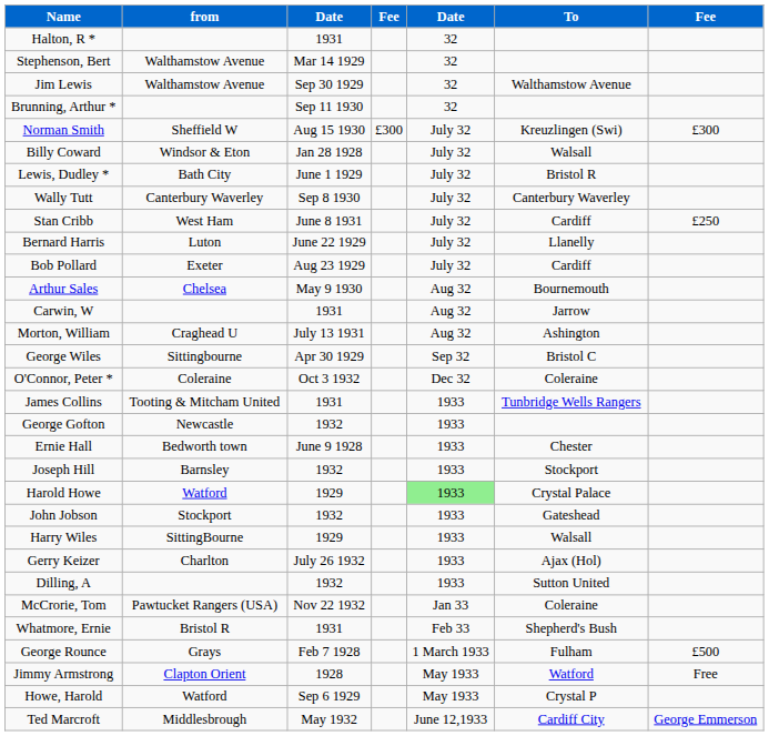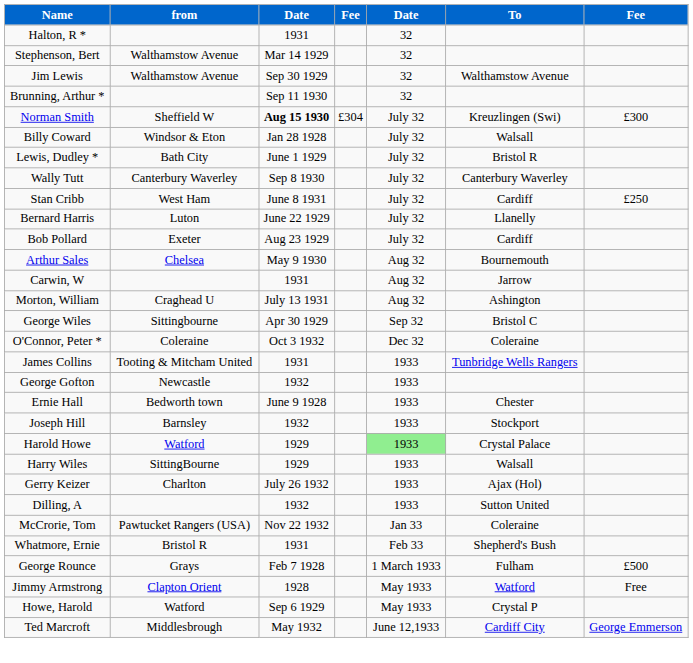 <table class="wikitable" style="text-align:center; font-size:90%; width:90%;">
 <tr>
 <th style="background:#0066CC; color:#FFFFFF; text-align:center;"><strong>Name</strong></th>
 <th style="background:#0066CC; color:#FFFFFF; text-align:center;">from</th>
 <th style="background:#0066CC; color:#FFFFFF; text-align:center;"><strong>Date</strong></th>
 <th style="background:#0066CC; color:#FFFFFF; text-align:center;"><strong>Fee</strong></th>
 <th style="background:#0066CC; color:#FFFFFF; text-align:center;"><strong>Date</strong></th>
 <th style="background:#0066CC; color:#FFFFFF; text-align:center;"><strong>To</strong></th>
 <th style="background:#0066CC; color:#FFFFFF; text-align:center;"><strong>Fee</strong></th>
 </tr>
 <tr>
 <td>Halton, R *</td>
 <td></td>
 <td>1931</td>
 <td></td>
 <td>32</td>
 <td></td>
 <td></td>
 </tr>
 <tr>
 <td>Stephenson, Bert</td>
 <td>Walthamstow Avenue</td>
 <td>Mar 14 1929</td>
 <td></td>
 <td>32</td>
 <td></td>
 <td></td>
 </tr>
 <tr>
 <td>Jim Lewis</td>
 <td>Walthamstow Avenue</td>
 <td>Sep 30 1929</td>
 <td></td>
 <td>32</td>
 <td>Walthamstow Avenue</td>
 <td></td>
 </tr>
 <tr>
 <td>Brunning, Arthur *</td>
 <td></td>
 <td>Sep 11 1930</td>
 <td></td>
 <td>32</td>
 <td></td>
 <td></td>
 </tr>
 <tr>
 <td><a href='#'>Norman Smith</a></td>
 <td>Sheffield W</td>
-<td>Aug 15 1930</td>
-<td>£300</td>
+<td><strong>Aug 15 1930</strong></td>
+<td>£304</td>
 <td>July 32</td>
 <td>Kreuzlingen (Swi)</td>
 <td>£300</td>
 </tr>
 <tr>
 <td>Billy Coward</td>
 <td>Windsor & Eton</td>
 <td>Jan 28 1928</td>
 <td></td>
 <td>July 32</td>
 <td>Walsall</td>
 <td></td>
 </tr>
 <tr>
 <td>Lewis, Dudley *</td>
 <td>Bath City</td>
 <td>June 1 1929</td>
 <td></td>
 <td>July 32</td>
 <td>Bristol R</td>
 <td></td>
 </tr>
 <tr>
 <td>Wally Tutt</td>
 <td>Canterbury Waverley</td>
 <td>Sep 8 1930</td>
 <td></td>
 <td>July 32</td>
 <td>Canterbury Waverley</td>
 <td></td>
 </tr>
 <tr>
 <td>Stan Cribb</td>
 <td>West Ham</td>
 <td>June 8 1931</td>
 <td></td>
 <td>July 32</td>
 <td>Cardiff</td>
 <td>£250</td>
 </tr>
 <tr>
 <td>Bernard Harris</td>
 <td>Luton</td>
 <td>June 22 1929</td>
 <td></td>
 <td>July 32</td>
 <td>Llanelly</td>
 <td></td>
 </tr>
 <tr>
 <td>Bob Pollard</td>
 <td>Exeter</td>
 <td>Aug 23 1929</td>
 <td></td>
 <td>July 32</td>
 <td>Cardiff</td>
 <td></td>
 </tr>
 <tr>
 <td><a href='#'>Arthur Sales</a></td>
 <td><a href='#'>Chelsea</a></td>
 <td>May 9 1930</td>
 <td></td>
 <td>Aug 32</td>
 <td>Bournemouth</td>
 <td></td>
 </tr>
 <tr>
 <td>Carwin, W</td>
 <td></td>
 <td>1931</td>
 <td></td>
 <td>Aug 32</td>
 <td>Jarrow</td>
 <td></td>
 </tr>
 <tr>
 <td>Morton, William</td>
 <td>Craghead U</td>
 <td>July 13 1931</td>
 <td></td>
 <td>Aug 32</td>
 <td>Ashington</td>
 <td></td>
 </tr>
 <tr>
 <td>George Wiles</td>
 <td>Sittingbourne</td>
 <td>Apr 30 1929</td>
 <td></td>
 <td>Sep 32</td>
 <td>Bristol C</td>
 <td></td>
 </tr>
 <tr>
 <td>O'Connor, Peter *</td>
 <td>Coleraine</td>
 <td>Oct 3 1932</td>
 <td></td>
 <td>Dec 32</td>
 <td>Coleraine</td>
 <td></td>
 </tr>
 <tr>
 <td>James Collins</td>
 <td>Tooting & Mitcham United</td>
 <td>1931</td>
 <td></td>
 <td>1933</td>
 <td><a href='#'>Tunbridge Wells Rangers</a></td>
 <td></td>
 </tr>
 <tr>
 <td>George Gofton</td>
 <td>Newcastle</td>
 <td>1932</td>
 <td></td>
 <td>1933</td>
 <td></td>
 <td></td>
 </tr>
 <tr>
 <td>Ernie Hall</td>
 <td>Bedworth town</td>
 <td>June 9 1928</td>
 <td></td>
 <td>1933</td>
 <td>Chester</td>
 <td></td>
 </tr>
 <tr>
 <td>Joseph Hill</td>
 <td>Barnsley</td>
 <td>1932</td>
 <td></td>
 <td>1933</td>
 <td>Stockport</td>
 <td></td>
 </tr>
 <tr>
 <td>Harold Howe</td>
 <td><a href='#'>Watford</a></td>
 <td>1929</td>
 <td></td>
 <td style="background: lightgreen;">1933</td>
 <td>Crystal Palace</td>
 <td></td>
 </tr>
 <tr>
-<td>John Jobson</td>
-<td>Stockport</td>
-<td>1932</td>
-<td></td>
-<td>1933</td>
-<td>Gateshead</td>
-<td></td>
-</tr>
-<tr>
 <td>Harry Wiles</td>
 <td>SittingBourne</td>
 <td>1929</td>
 <td></td>
 <td>1933</td>
 <td>Walsall</td>
 <td></td>
 </tr>
 <tr>
 <td>Gerry Keizer</td>
 <td>Charlton</td>
 <td>July 26 1932</td>
 <td></td>
 <td>1933</td>
 <td>Ajax (Hol)</td>
 <td></td>
 </tr>
 <tr>
 <td>Dilling, A</td>
 <td></td>
 <td>1932</td>
 <td></td>
 <td>1933</td>
 <td>Sutton United</td>
 <td></td>
 </tr>
 <tr>
 <td>McCrorie, Tom</td>
 <td>Pawtucket Rangers (USA)</td>
 <td>Nov 22 1932</td>
 <td></td>
 <td>Jan 33</td>
 <td>Coleraine</td>
 <td></td>
 </tr>
 <tr>
 <td>Whatmore, Ernie</td>
 <td>Bristol R</td>
 <td>1931</td>
 <td></td>
 <td>Feb 33</td>
 <td>Shepherd's Bush</td>
 <td></td>
 </tr>
 <tr>
 <td>George Rounce</td>
 <td>Grays</td>
 <td>Feb 7 1928</td>
 <td></td>
 <td>1 March 1933</td>
 <td>Fulham</td>
 <td>£500</td>
 </tr>
 <tr>
 <td>Jimmy Armstrong</td>
 <td><a href='#'>Clapton Orient</a></td>
 <td>1928</td>
 <td></td>
 <td>May 1933</td>
 <td><a href='#'>Watford</a></td>
 <td>Free</td>
 </tr>
 <tr>
 <td>Howe, Harold</td>
 <td>Watford</td>
 <td>Sep 6 1929</td>
 <td></td>
 <td>May 1933</td>
 <td>Crystal P</td>
 <td></td>
 </tr>
 <tr>
 <td>Ted Marcroft</td>
 <td>Middlesbrough</td>
 <td>May 1932</td>
 <td></td>
 <td>June 12,1933</td>
 <td><a href='#'>Cardiff City</a></td>
 <td><a href='#'>George Emmerson</a></td>
 </tr>
 </table>
